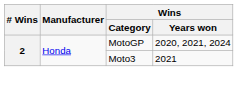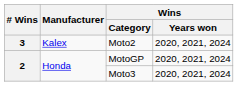 <table class="wikitable" style="font-size: 95%;">
 <tr>
 <th rowspan=2># Wins</th>
 <th rowspan=2>Manufacturer</th>
 <th colspan=2>Wins</th>
 </tr>
 <tr>
 <th>Category</th>
 <th>Years won</th>
 </tr>
 <tr>
+<th>3</th>
+<td> <a href='#'>Kalex</a></td>
+<td>Moto2</td>
+<td>2020, 2021, 2024</td>
+</tr>
+<tr>
 <th rowspan=2>2</th>
 <td rowspan=2> <a href='#'>Honda</a></td>
 <td>MotoGP</td>
 <td>2020, 2021, 2024</td>
 </tr>
 <tr>
 <td>Moto3</td>
-<td>2021</td>
+<td>2020, 2021, 2024</td>
 </tr>
 </table>
